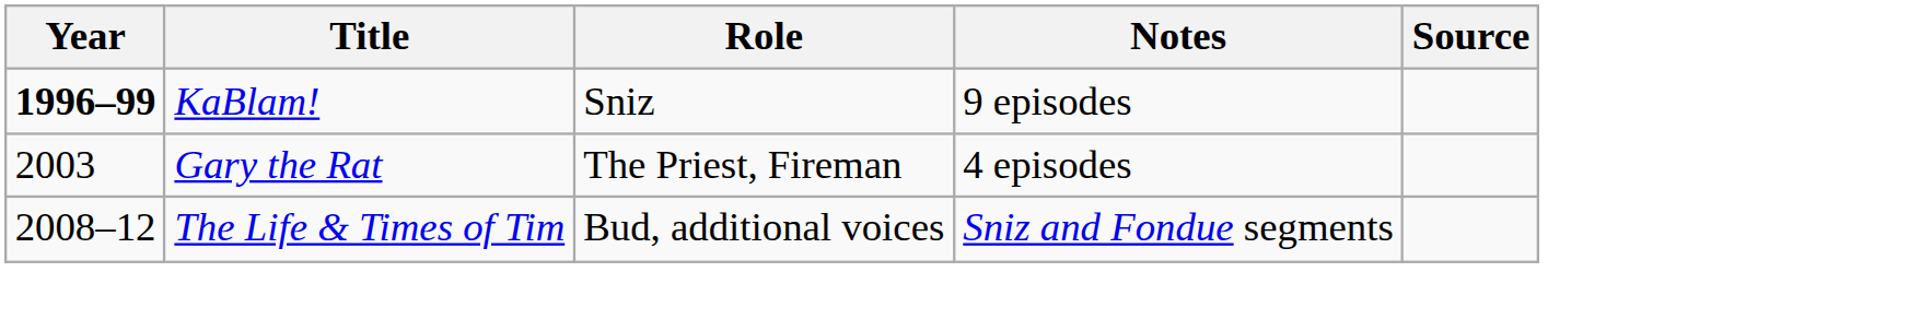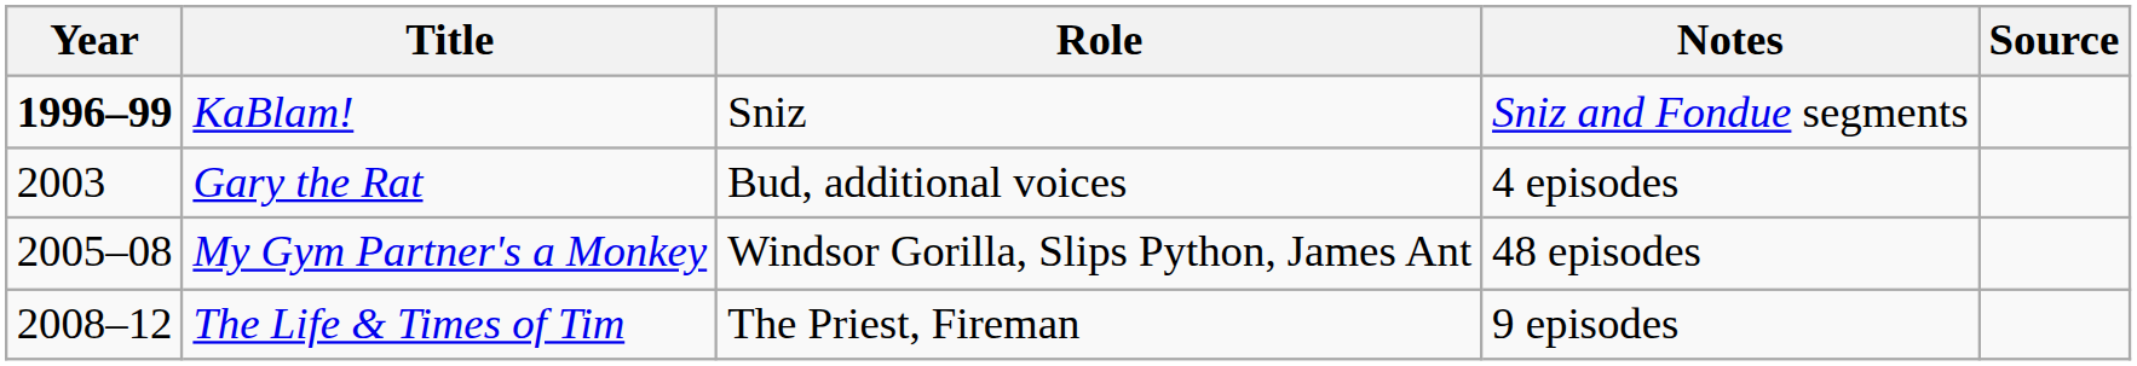 <table class="wikitable sortable plainrowheaders">
 <tr>
 <th>Year</th>
 <th>Title</th>
 <th>Role</th>
 <th class="unsortable">Notes</th>
 <th class="unsortable">Source</th>
 </tr>
 <tr>
 <td><strong>1996–99</strong></td>
 <td><em><a href='#'>KaBlam!</a></em></td>
 <td>Sniz</td>
-<td>9 episodes</td>
+<td><em><a href='#'>Sniz and Fondue</a></em> segments</td>
 <td></td>
 </tr>
 <tr>
 <td>2003</td>
 <td><em><a href='#'>Gary the Rat</a></em></td>
-<td>The Priest, Fireman</td>
+<td>Bud, additional voices</td>
 <td>4 episodes</td>
+<td></td>
+</tr>
+<tr>
+<td>2005–08</td>
+<td><em><a href='#'>My Gym Partner's a Monkey</a></em></td>
+<td>Windsor Gorilla, Slips Python, James Ant</td>
+<td>48 episodes</td>
 <td></td>
 </tr>
 <tr>
 <td>2008–12</td>
 <td><em><a href='#'>The Life & Times of Tim</a></em></td>
-<td>Bud, additional voices</td>
-<td><em><a href='#'>Sniz and Fondue</a></em> segments</td>
+<td>The Priest, Fireman</td>
+<td>9 episodes</td>
 <td></td>
 </tr>
 </table>
